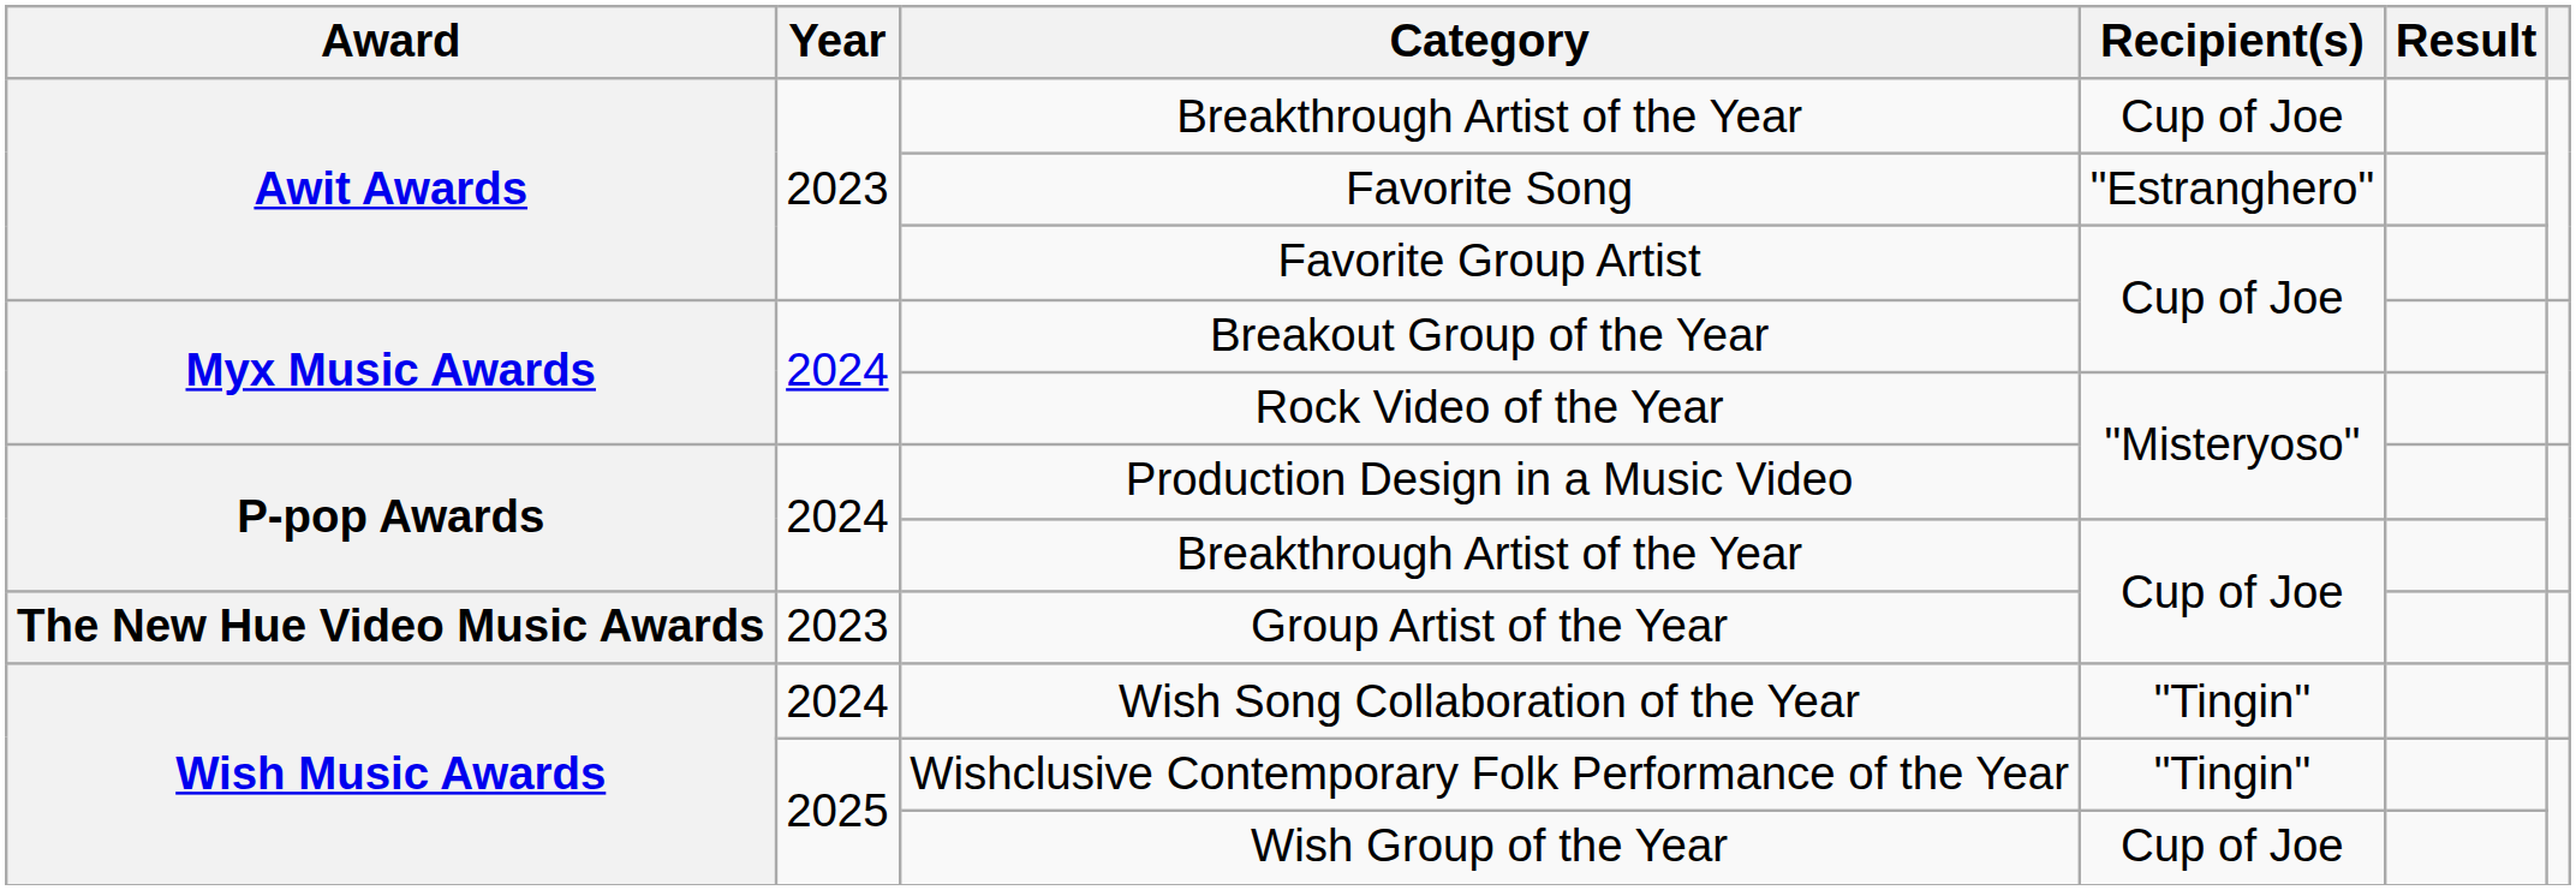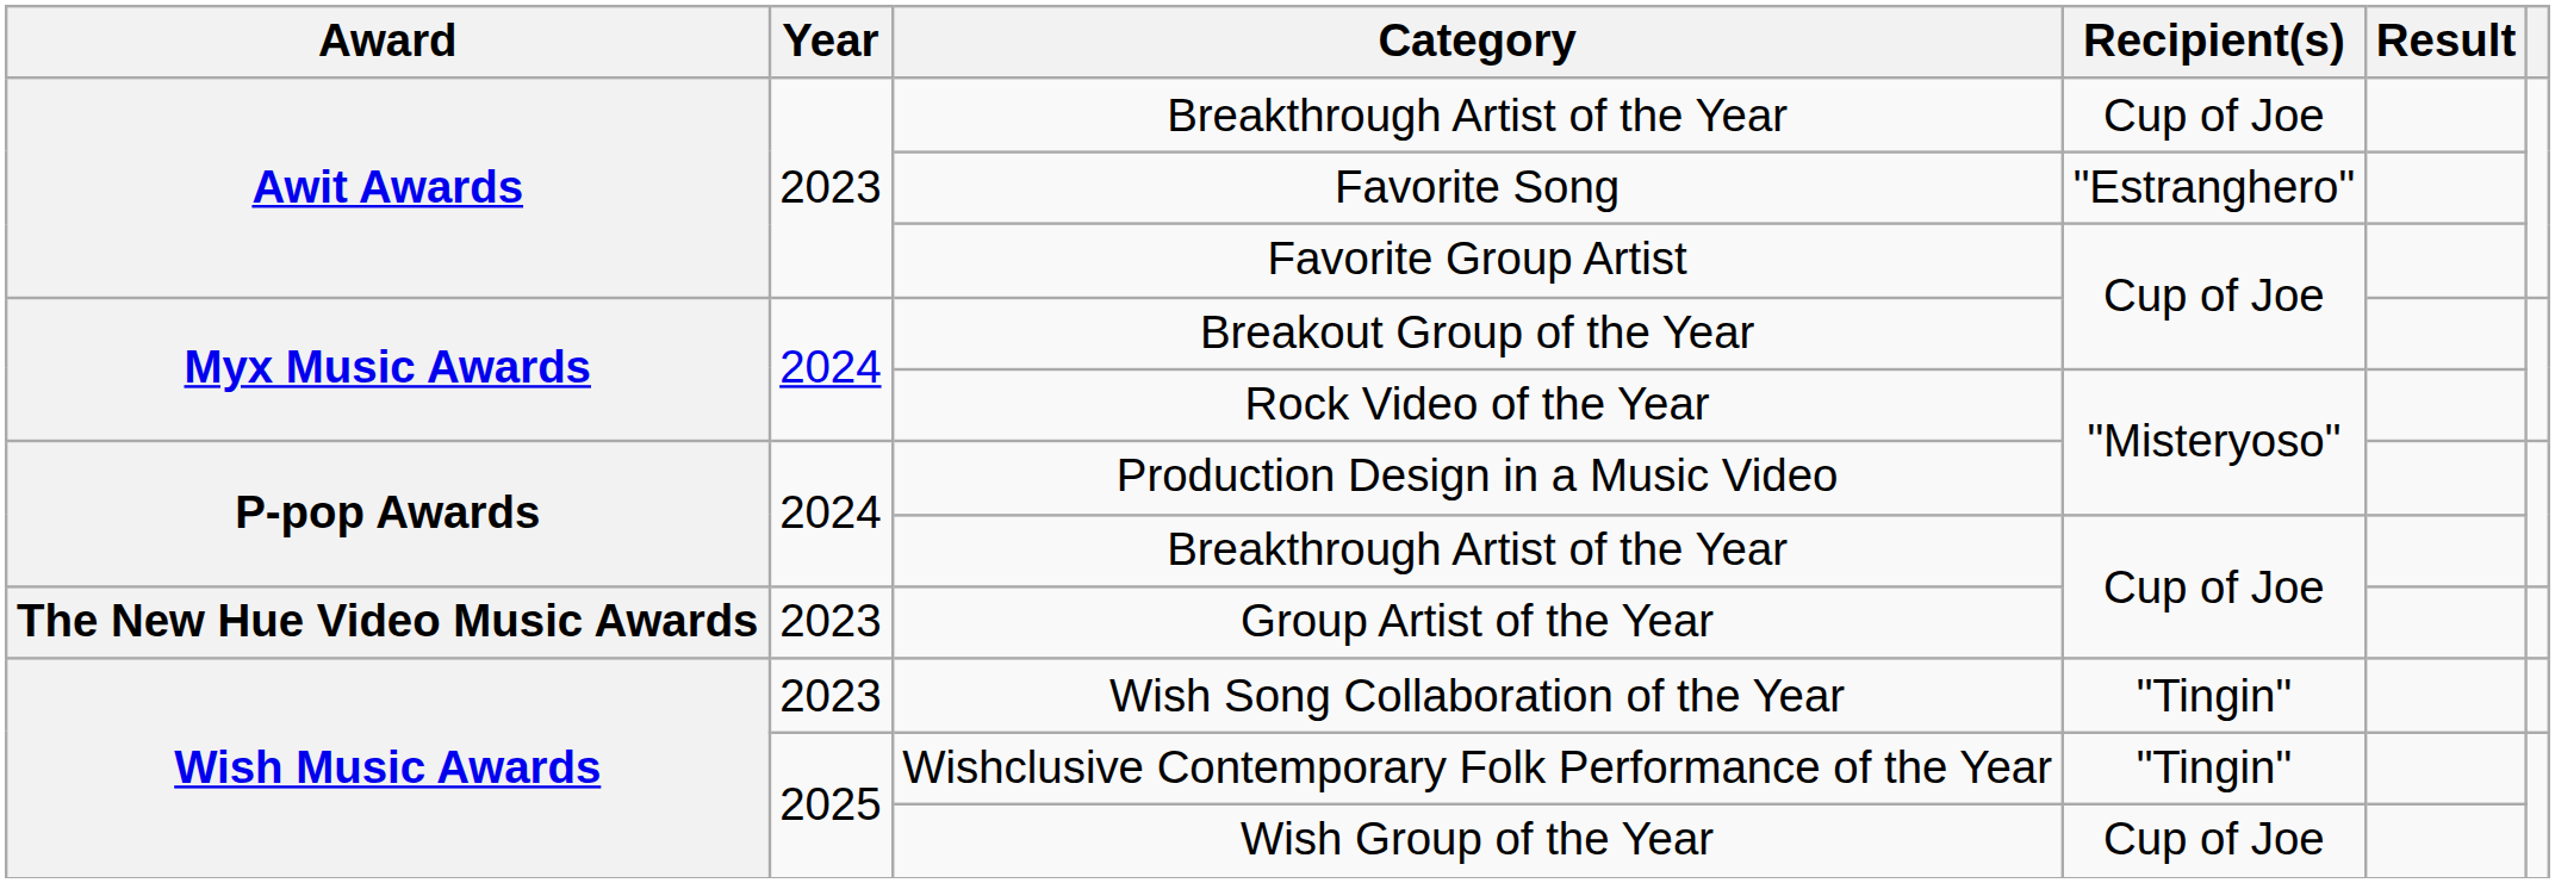 <table class="wikitable sortable plainrowheaders" style="text-align:center;">
 <tr>
 <th scope="col">Award</th>
 <th scope="col">Year</th>
 <th scope="col">Category</th>
 <th scope="col">Recipient(s)</th>
 <th scope="col">Result</th>
 <th scope="col" class="unsortable"></th>
 </tr>
 <tr>
 <th scope="row" rowspan="3"><a href='#'>Awit Awards</a></th>
 <td rowspan="3">2023</td>
 <td>Breakthrough Artist of the Year</td>
 <td>Cup of Joe</td>
 <td></td>
 <td rowspan="3"></td>
 </tr>
 <tr>
 <td>Favorite Song</td>
 <td>"Estranghero"</td>
 <td></td>
 </tr>
 <tr>
 <td>Favorite Group Artist</td>
 <td rowspan="2">Cup of Joe</td>
 <td></td>
 </tr>
 <tr>
 <th scope="row" rowspan="2"><a href='#'>Myx Music Awards</a></th>
 <td rowspan="2"><a href='#'>2024</a></td>
 <td>Breakout Group of the Year</td>
 <td></td>
 <td rowspan="2"></td>
 </tr>
 <tr>
 <td>Rock Video of the Year</td>
 <td rowspan="2" align="center">"Misteryoso"</td>
 <td></td>
 </tr>
 <tr>
 <th scope="row" rowspan="2">P-pop Awards</th>
 <td rowspan="2">2024</td>
 <td align="center">Production Design in a Music Video</td>
 <td></td>
 <td rowspan="2"></td>
 </tr>
 <tr>
 <td align="center">Breakthrough Artist of the Year</td>
 <td rowspan="2" align="center">Cup of Joe</td>
 <td></td>
 </tr>
 <tr>
 <th scope="row">The New Hue Video Music Awards</th>
 <td>2023</td>
 <td>Group Artist of the Year</td>
 <td></td>
 <td></td>
 </tr>
 <tr>
 <th scope="row" rowspan="3"><a href='#'>Wish Music Awards</a></th>
-<td>2024</td>
+<td>2023</td>
 <td>Wish Song Collaboration of the Year</td>
 <td>"Tingin"</td>
 <td></td>
 <td></td>
 </tr>
 <tr>
 <td rowspan="2">2025</td>
 <td align="center">Wishclusive Contemporary Folk Performance of the Year</td>
 <td>"Tingin"</td>
 <td></td>
 <td rowspan="2"></td>
 </tr>
 <tr>
 <td>Wish Group of the Year</td>
 <td>Cup of Joe</td>
 <td></td>
 </tr>
 <tr>
 </tr>
 </table>
